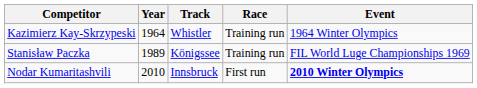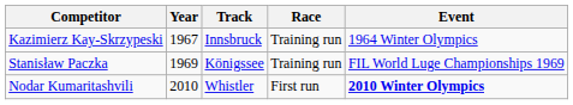 <table class="wikitable" style="font-size: 85%;">
 <tr>
 <th>Competitor</th>
 <th>Year</th>
 <th>Track</th>
 <th>Race</th>
 <th>Event</th>
 </tr>
 <tr>
 <td> <a href='#'>Kazimierz Kay-Skrzypeski</a></td>
-<td>1964</td>
-<td> <a href='#'>Whistler</a></td>
+<td>1967</td>
+<td> <a href='#'>Innsbruck</a></td>
 <td>Training run</td>
 <td><a href='#'>1964 Winter Olympics</a></td>
 </tr>
 <tr>
 <td> <a href='#'>Stanisław Paczka</a></td>
-<td>1989</td>
+<td>1969</td>
 <td> <a href='#'>Königssee</a></td>
 <td>Training run</td>
 <td><a href='#'>FIL World Luge Championships 1969</a></td>
 </tr>
 <tr>
 <td> <a href='#'>Nodar Kumaritashvili</a></td>
 <td>2010</td>
-<td> <a href='#'>Innsbruck</a></td>
+<td> <a href='#'>Whistler</a></td>
 <td>First run</td>
 <td><strong><a href='#'>2010 Winter Olympics</a></strong></td>
 </tr>
 </table>
